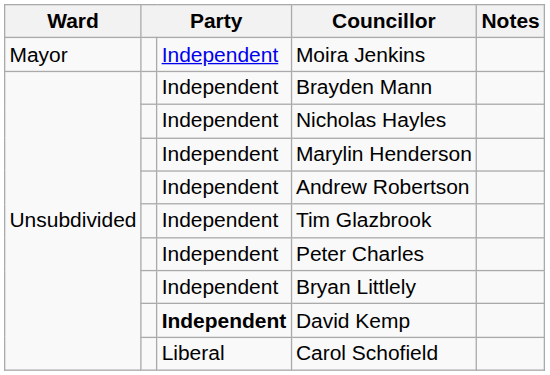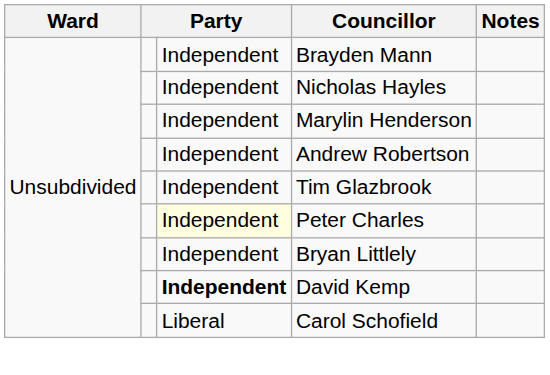 <table class="wikitable">
 <tr>
 <th>Ward</th>
 <th colspan="2">Party</th>
 <th>Councillor</th>
 <th>Notes</th>
-</tr>
-<tr>
-<td>Mayor</td>
-<td> </td>
-<td><a href='#'>Independent</a></td>
-<td>Moira Jenkins</td>
-<td></td>
 </tr>
 <tr>
 <td rowspan="9">Unsubdivided</td>
 <td> </td>
 <td>Independent</td>
 <td>Brayden Mann</td>
 <td></td>
 </tr>
 <tr>
 <td> </td>
 <td>Independent</td>
 <td>Nicholas Hayles</td>
 <td></td>
 </tr>
 <tr>
 <td> </td>
 <td>Independent</td>
 <td>Marylin Henderson</td>
 <td></td>
 </tr>
 <tr>
 <td> </td>
 <td>Independent</td>
 <td>Andrew Robertson</td>
 <td></td>
 </tr>
 <tr>
 <td> </td>
 <td>Independent</td>
 <td>Tim Glazbrook</td>
 <td></td>
 </tr>
 <tr>
 <td></td>
-<td>Independent</td>
+<td style="background: lightyellow;">Independent</td>
 <td>Peter Charles</td>
 <td></td>
 </tr>
 <tr>
 <td> </td>
 <td>Independent</td>
 <td>Bryan Littlely</td>
 <td></td>
 </tr>
 <tr>
 <td> </td>
 <td><strong>Independent</strong></td>
 <td>David Kemp</td>
 <td></td>
 </tr>
 <tr>
 <td> </td>
 <td>Liberal</td>
 <td>Carol Schofield</td>
 <td></td>
 </tr>
 </table>
